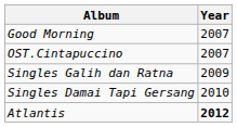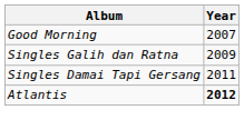 <table class="wikitable">
 <tr>
 <th>Album</th>
 <th>Year</th>
 </tr>
 <tr>
 <td><em>Good Morning</em></td>
 <td>2007</td>
 </tr>
 <tr>
-<td><em>OST.Cintapuccino</em></td>
-<td>2007</td>
-</tr>
-<tr>
 <td><em>Singles Galih dan Ratna</em></td>
 <td>2009</td>
 </tr>
 <tr>
 <td><em>Singles Damai Tapi Gersang</em></td>
-<td>2010</td>
+<td>2011</td>
 </tr>
 <tr>
 <td><em>Atlantis</em></td>
 <td><strong>2012</strong></td>
 </tr>
 </table>
